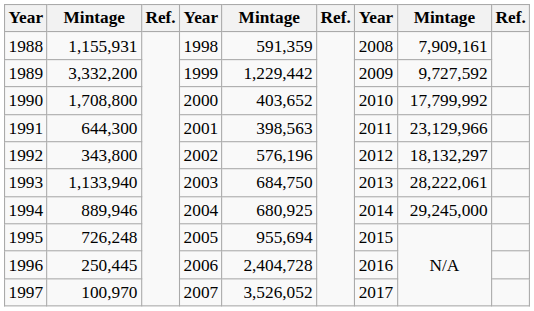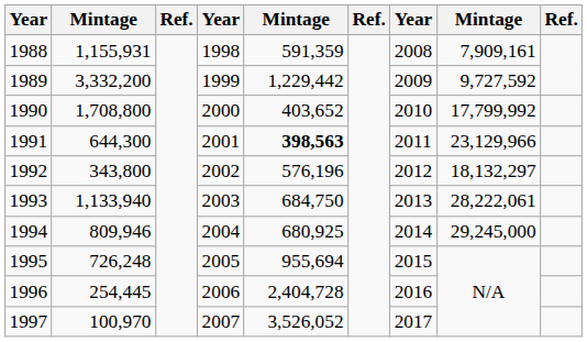 <table class="wikitable">
 <tr>
 <th>Year</th>
 <th width=80>Mintage</th>
 <th>Ref.</th>
 <th>Year</th>
 <th width=80>Mintage</th>
 <th>Ref.</th>
 <th>Year</th>
 <th width=80>Mintage</th>
 <th>Ref.</th>
 </tr>
 <tr>
 <td>1988</td>
 <td align="right">1,155,931</td>
 <td rowspan="10"></td>
 <td>1998</td>
 <td align="right">591,359</td>
 <td rowspan="10"></td>
 <td>2008</td>
 <td align="right">7,909,161</td>
 <td rowspan="2"></td>
 </tr>
 <tr>
 <td>1989</td>
 <td align="right">3,332,200</td>
 <td>1999</td>
 <td align="right">1,229,442</td>
 <td>2009</td>
 <td align="right">9,727,592</td>
 </tr>
 <tr>
 <td>1990</td>
 <td align="right">1,708,800</td>
 <td>2000</td>
 <td align="right">403,652</td>
 <td>2010</td>
 <td align="right">17,799,992</td>
 <td></td>
 </tr>
 <tr>
 <td>1991</td>
 <td align="right">644,300</td>
 <td>2001</td>
-<td align="right">398,563</td>
+<td align="right"><strong>398,563</strong></td>
 <td>2011</td>
 <td align="right">23,129,966</td>
 <td></td>
 </tr>
 <tr>
 <td>1992</td>
 <td align="right">343,800</td>
 <td>2002</td>
 <td align="right">576,196</td>
 <td>2012</td>
 <td align="right">18,132,297</td>
 <td></td>
 </tr>
 <tr>
 <td>1993</td>
 <td align="right">1,133,940</td>
 <td>2003</td>
 <td align="right">684,750</td>
 <td>2013</td>
 <td align="right">28,222,061</td>
 <td></td>
 </tr>
 <tr>
 <td>1994</td>
-<td align="right">889,946</td>
+<td align="right">809,946</td>
 <td>2004</td>
 <td align="right">680,925</td>
 <td>2014</td>
 <td align="right">29,245,000</td>
 <td></td>
 </tr>
 <tr>
 <td>1995</td>
 <td align="right">726,248</td>
 <td>2005</td>
 <td align="right">955,694</td>
 <td>2015</td>
 <td rowspan="3" align="center">N/A</td>
 <td></td>
 </tr>
 <tr>
 <td>1996</td>
-<td align="right">250,445</td>
+<td align="right">254,445</td>
 <td>2006</td>
 <td align="right">2,404,728</td>
 <td>2016</td>
 <td></td>
 </tr>
 <tr>
 <td>1997</td>
 <td align="right">100,970</td>
 <td>2007</td>
 <td align="right">3,526,052</td>
 <td>2017</td>
 <td></td>
 </tr>
 </table>
